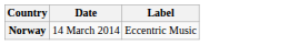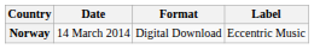 <table class="wikitable plainrowheaders">
 <tr>
 <th scope="col">Country</th>
 <th scope="col">Date</th>
+<th scope="col">Format</th>
 <th scope="col">Label</th>
 </tr>
 <tr>
 <th scope="row">Norway</th>
 <td>14 March 2014</td>
+<td>Digital Download</td>
 <td>Eccentric Music</td>
 </tr>
 </table>
